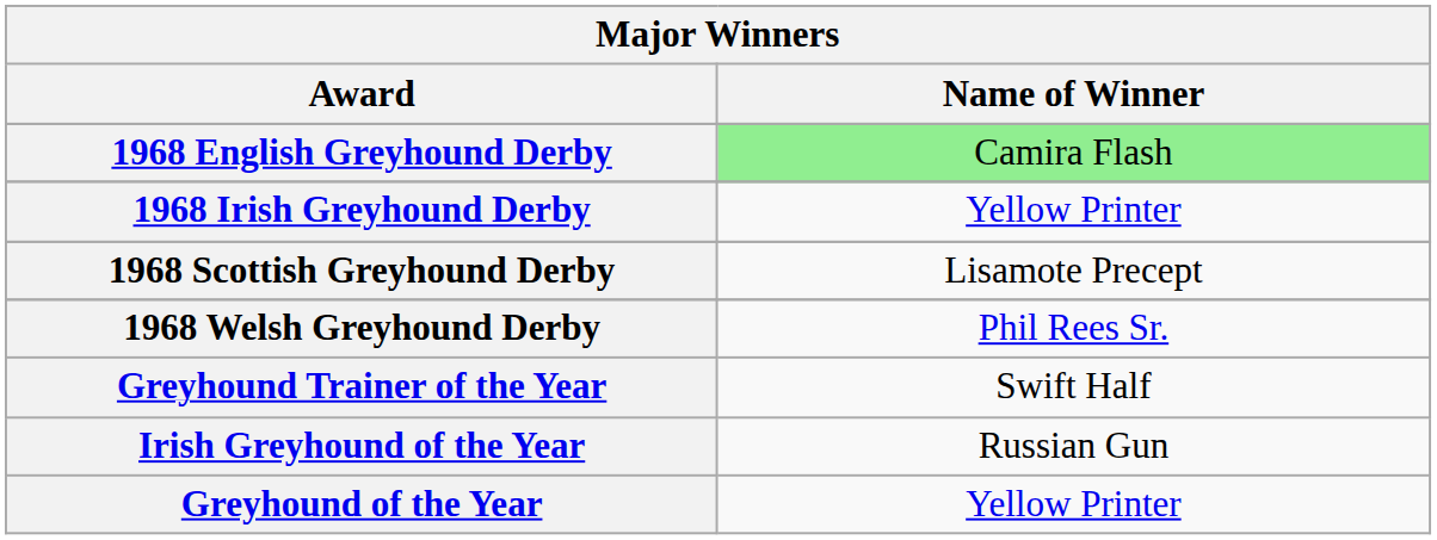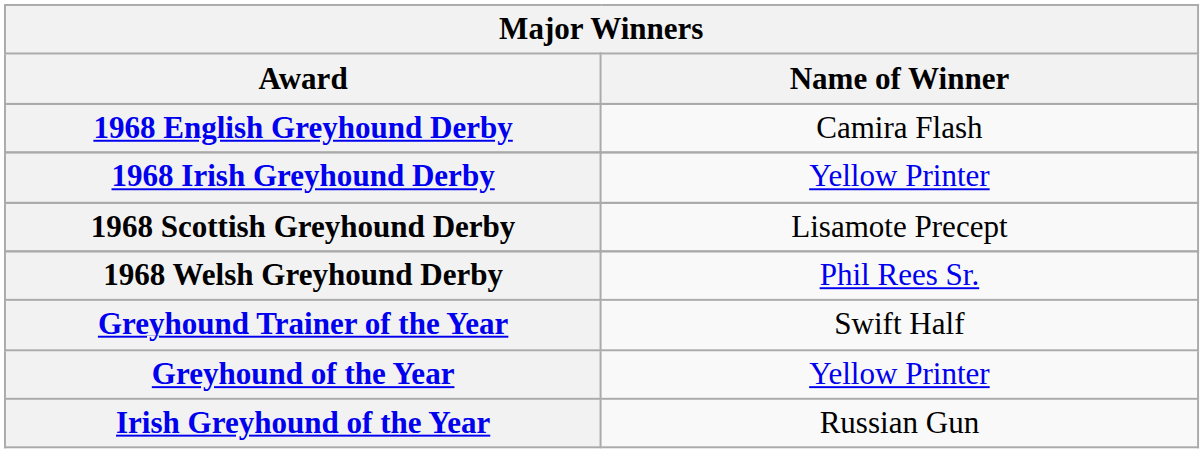 <table class="wikitable">
 <tr>
 <th colspan="2">Major Winners</th>
 </tr>
 <tr>
 <th width=300>Award</th>
 <th width=300>Name of Winner</th>
 </tr>
 <tr>
 </tr>
 <tr align=center>
 <th><a href='#'>1968 English Greyhound Derby</a></th>
-<td style="background: lightgreen;">Camira Flash </td>
+<td>Camira Flash </td>
 </tr>
 <tr>
 </tr>
 <tr align=center>
 <th><a href='#'>1968 Irish Greyhound Derby</a></th>
 <td><a href='#'>Yellow Printer</a></td>
 </tr>
 <tr>
 </tr>
 <tr align=center>
 <th>1968 Scottish Greyhound Derby</th>
 <td>Lisamote Precept </td>
 </tr>
 <tr>
 </tr>
 <tr align=center>
 <th>1968 Welsh Greyhound Derby</th>
 <td><a href='#'>Phil Rees Sr.</a></td>
 </tr>
 <tr align=center>
 <th><a href='#'>Greyhound Trainer of the Year</a></th>
 <td>Swift Half </td>
 </tr>
 <tr align=center>
+<th><a href='#'>Greyhound of the Year</a></th>
+<td><a href='#'>Yellow Printer</a></td>
+</tr>
+<tr align=center>
 <th><a href='#'>Irish Greyhound of the Year</a></th>
 <td>Russian Gun</td>
 </tr>
-<tr align=center>
-<th><a href='#'>Greyhound of the Year</a></th>
-<td><a href='#'>Yellow Printer</a></td>
-</tr>
 </table>
